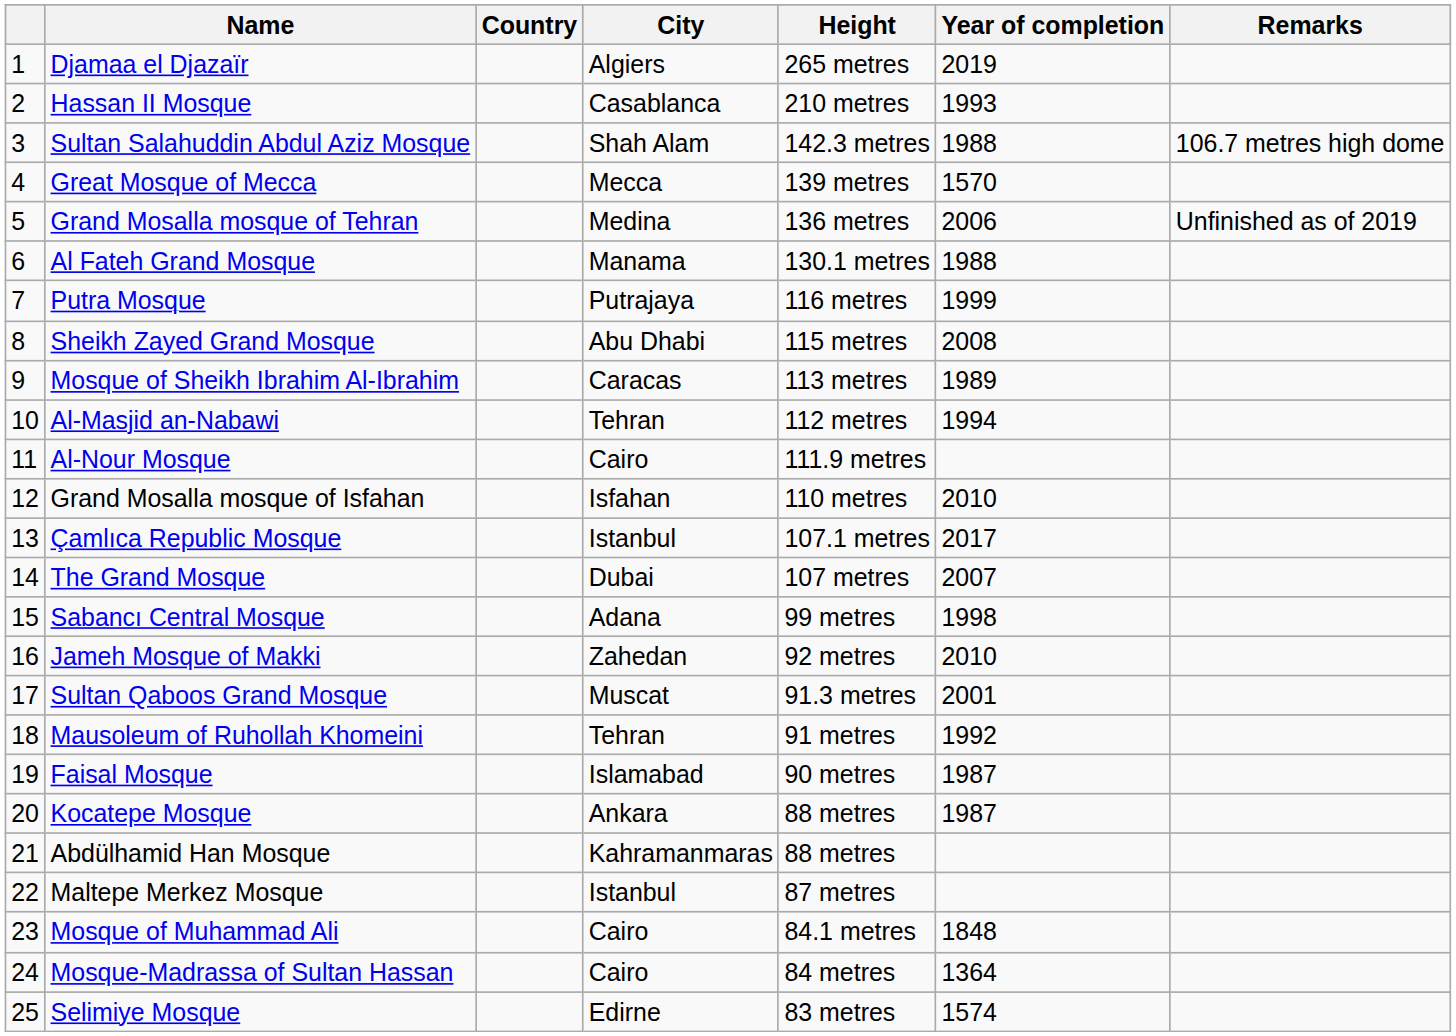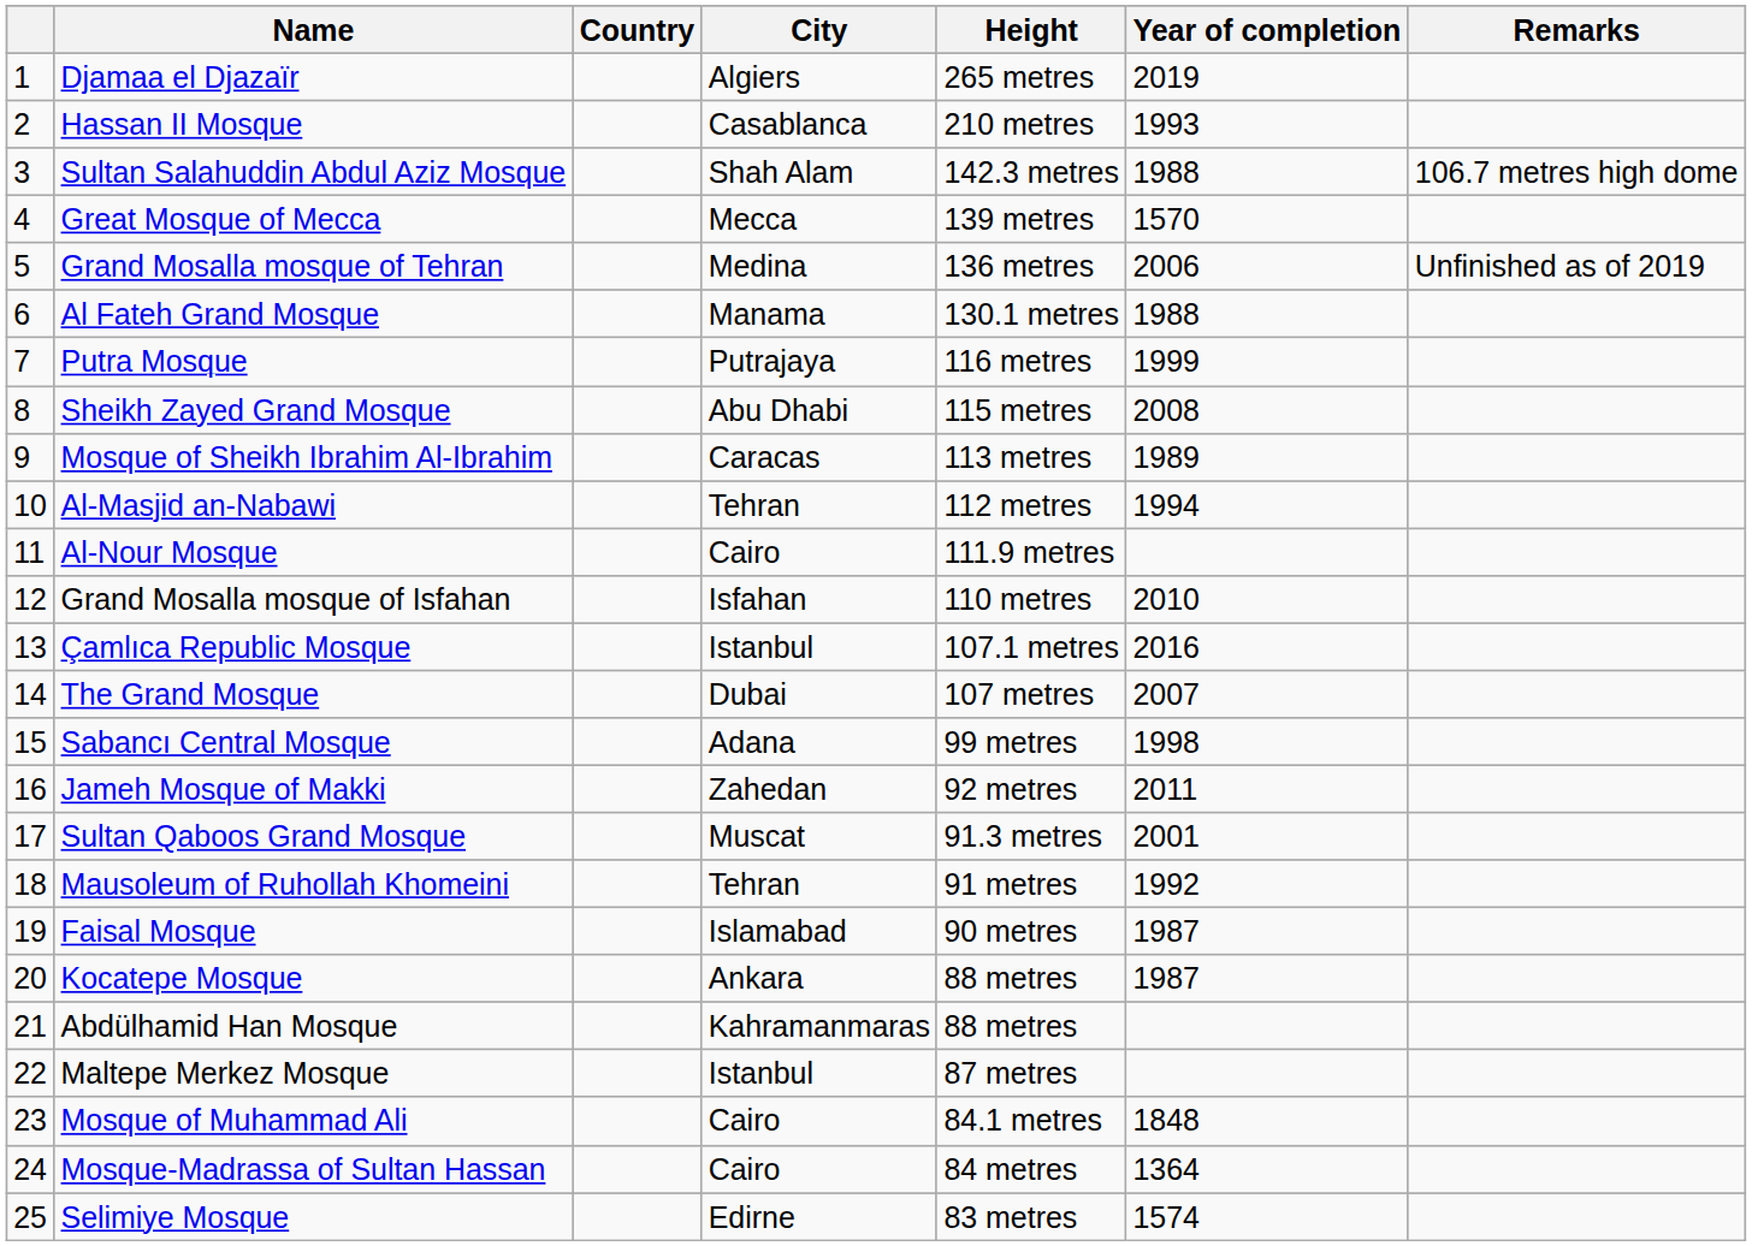 <table class="wikitable sortable" style="font-size: 95%; margin:1px; border:1px solid #ccc;">
 <tr style="vertical-align:top; text-align:left; background:#ccc;">
 <th rowspan=1 data-sort-type="number"></th>
 <th>Name</th>
 <th>Country</th>
 <th>City</th>
 <th>Height</th>
 <th>Year of completion</th>
 <th>Remarks</th>
 </tr>
 <tr>
 <td>1</td>
 <td><a href='#'>Djamaa el Djazaïr</a></td>
 <td></td>
 <td>Algiers</td>
 <td>265 metres</td>
 <td>2019</td>
 <td></td>
 </tr>
 <tr>
 <td>2</td>
 <td><a href='#'>Hassan II Mosque</a></td>
 <td></td>
 <td>Casablanca</td>
 <td>210 metres</td>
 <td>1993</td>
 <td></td>
 </tr>
 <tr>
 <td>3</td>
 <td><a href='#'>Sultan Salahuddin Abdul Aziz Mosque</a></td>
 <td></td>
 <td>Shah Alam</td>
 <td>142.3 metres</td>
 <td>1988</td>
 <td>106.7 metres high dome</td>
 </tr>
 <tr>
 <td>4</td>
 <td><a href='#'>Great Mosque of Mecca</a></td>
 <td></td>
 <td>Mecca</td>
 <td>139 metres</td>
 <td>1570</td>
 <td></td>
 </tr>
 <tr>
 <td>5</td>
 <td><a href='#'>Grand Mosalla mosque of Tehran</a></td>
 <td></td>
 <td>Medina</td>
 <td>136 metres</td>
 <td>2006</td>
 <td>Unfinished as of 2019</td>
 </tr>
 <tr>
 <td>6</td>
 <td><a href='#'>Al Fateh Grand Mosque</a></td>
 <td></td>
 <td>Manama</td>
 <td>130.1 metres</td>
 <td>1988</td>
 <td></td>
 </tr>
 <tr>
 <td>7</td>
 <td><a href='#'>Putra Mosque</a></td>
 <td></td>
 <td>Putrajaya</td>
 <td>116 metres</td>
 <td>1999</td>
 <td></td>
 </tr>
 <tr>
 <td>8</td>
 <td><a href='#'>Sheikh Zayed Grand Mosque</a></td>
 <td></td>
 <td>Abu Dhabi</td>
 <td>115 metres</td>
 <td>2008</td>
 <td></td>
 </tr>
 <tr>
 <td>9</td>
 <td><a href='#'>Mosque of Sheikh Ibrahim Al-Ibrahim</a></td>
 <td></td>
 <td>Caracas</td>
 <td>113 metres</td>
 <td>1989</td>
 <td></td>
 </tr>
 <tr>
 <td>10</td>
 <td><a href='#'>Al-Masjid an-Nabawi</a></td>
 <td></td>
 <td>Tehran</td>
 <td>112 metres</td>
 <td>1994</td>
 <td></td>
 </tr>
 <tr>
 <td>11</td>
 <td><a href='#'>Al-Nour Mosque</a></td>
 <td></td>
 <td>Cairo</td>
 <td>111.9 metres</td>
 <td></td>
 <td></td>
 </tr>
 <tr>
 <td>12</td>
 <td>Grand Mosalla mosque of Isfahan</td>
 <td></td>
 <td>Isfahan</td>
 <td>110 metres</td>
 <td>2010</td>
 <td></td>
 </tr>
 <tr>
 <td>13</td>
 <td><a href='#'>Çamlıca Republic Mosque</a></td>
 <td></td>
 <td>Istanbul</td>
 <td>107.1 metres</td>
-<td>2017</td>
+<td>2016</td>
 <td></td>
 </tr>
 <tr>
 <td>14</td>
 <td><a href='#'>The Grand Mosque</a></td>
 <td></td>
 <td>Dubai</td>
 <td>107 metres</td>
 <td>2007</td>
 <td></td>
 </tr>
 <tr>
 <td>15</td>
 <td><a href='#'>Sabancı Central Mosque</a></td>
 <td></td>
 <td>Adana</td>
 <td>99 metres</td>
 <td>1998</td>
 <td></td>
 </tr>
 <tr>
 <td>16</td>
 <td><a href='#'>Jameh Mosque of Makki</a></td>
 <td></td>
 <td>Zahedan</td>
 <td>92 metres</td>
-<td>2010</td>
+<td>2011</td>
 <td></td>
 </tr>
 <tr>
 <td>17</td>
 <td><a href='#'>Sultan Qaboos Grand Mosque</a></td>
 <td></td>
 <td>Muscat</td>
 <td>91.3 metres</td>
 <td>2001</td>
 <td></td>
 </tr>
 <tr>
 <td>18</td>
 <td><a href='#'>Mausoleum of Ruhollah Khomeini</a></td>
 <td></td>
 <td>Tehran</td>
 <td>91 metres</td>
 <td>1992</td>
 <td></td>
 </tr>
 <tr>
 <td>19</td>
 <td><a href='#'>Faisal Mosque</a></td>
 <td></td>
 <td>Islamabad</td>
 <td>90 metres</td>
 <td>1987</td>
 <td></td>
 </tr>
 <tr>
 <td>20</td>
 <td><a href='#'>Kocatepe Mosque</a></td>
 <td></td>
 <td>Ankara</td>
 <td>88 metres</td>
 <td>1987</td>
 <td></td>
 </tr>
 <tr>
 <td>21</td>
 <td>Abdülhamid Han Mosque</td>
 <td></td>
 <td>Kahramanmaras</td>
 <td>88 metres</td>
 <td></td>
 <td></td>
 </tr>
 <tr>
 <td>22</td>
 <td>Maltepe Merkez Mosque</td>
 <td></td>
 <td>Istanbul</td>
 <td>87 metres</td>
 <td></td>
 <td></td>
 </tr>
 <tr>
 <td>23</td>
 <td><a href='#'>Mosque of Muhammad Ali</a></td>
 <td></td>
 <td>Cairo</td>
 <td>84.1 metres</td>
 <td>1848</td>
 <td></td>
 </tr>
 <tr>
 <td>24</td>
 <td><a href='#'>Mosque-Madrassa of Sultan Hassan</a></td>
 <td></td>
 <td>Cairo</td>
 <td>84 metres</td>
 <td>1364</td>
 <td></td>
 </tr>
 <tr>
 <td>25</td>
 <td><a href='#'>Selimiye Mosque</a></td>
 <td></td>
 <td>Edirne</td>
 <td>83 metres</td>
 <td>1574</td>
 <td></td>
 </tr>
 </table>
